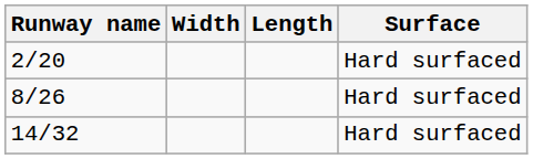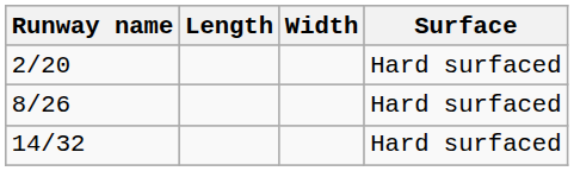 <table class="wikitable">
 <tr>
 <th>Runway name</th>
+<th>Length</th>
 <th>Width</th>
-<th>Length</th>
 <th>Surface</th>
 </tr>
 <tr>
 <td>2/20</td>
 <td></td>
 <td></td>
 <td>Hard surfaced</td>
 </tr>
 <tr>
 <td>8/26</td>
 <td></td>
 <td></td>
 <td>Hard surfaced</td>
 </tr>
 <tr>
 <td>14/32</td>
 <td></td>
 <td></td>
 <td>Hard surfaced</td>
 </tr>
 </table>
